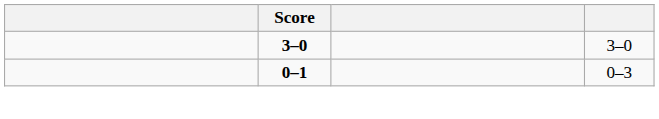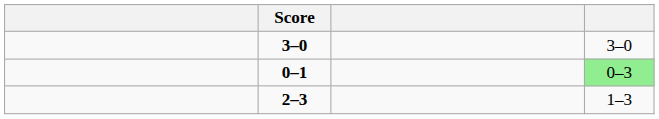 <table class="wikitable" style="text-align: center; ">
 <tr>
 <th align="right" width="270"></th>
 <th width="65">Score</th>
 <th align="left" width="270"></th>
 <th width="65"></th>
 </tr>
 <tr>
 <td align="left"><strong></strong></td>
 <td><strong>3–0</strong></td>
 <td align="left"></td>
 <td>3–0 <strong></strong></td>
 </tr>
 <tr>
 <td align="left"></td>
 <td><strong>0–1</strong></td>
 <td align="left"><strong></strong></td>
-<td>0–3 <strong></strong></td>
+<td style="background: lightgreen;">0–3 <strong></strong></td>
+</tr>
+<tr>
+<td align="left"></td>
+<td><strong>2–3</strong></td>
+<td align="left"><strong></strong></td>
+<td>1–3 <strong></strong></td>
 </tr>
 </table>
